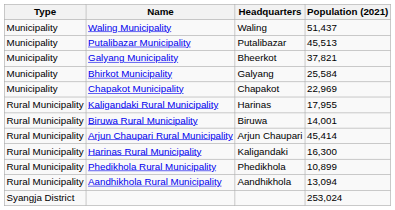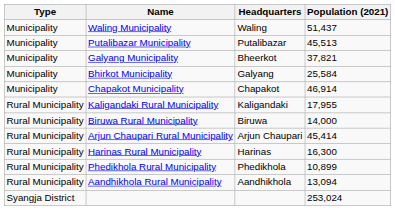 <table class="wikitable">
 <tr>
 <th>Type</th>
 <th>Name</th>
 <th>Headquarters</th>
 <th>Population (2021)</th>
 </tr>
 <tr>
 <td>Municipality</td>
 <td><a href='#'>Waling Municipality</a></td>
 <td>Waling</td>
 <td>51,437</td>
 </tr>
 <tr>
 <td>Municipality</td>
 <td><a href='#'>Putalibazar Municipality</a></td>
 <td>Putalibazar</td>
 <td>45,513</td>
 </tr>
 <tr>
 <td>Municipality</td>
 <td><a href='#'>Galyang Municipality</a></td>
 <td>Bheerkot</td>
 <td>37,821</td>
 </tr>
 <tr>
 <td>Municipality</td>
 <td><a href='#'>Bhirkot Municipality</a></td>
 <td>Galyang</td>
 <td>25,584</td>
 </tr>
 <tr>
 <td>Municipality</td>
 <td><a href='#'>Chapakot Municipality</a></td>
 <td>Chapakot</td>
-<td>22,969</td>
+<td>46,914</td>
 </tr>
 <tr>
 <td>Rural Municipality</td>
 <td><a href='#'>Kaligandaki Rural Municipality</a></td>
-<td>Harinas</td>
+<td>Kaligandaki</td>
 <td>17,955</td>
 </tr>
 <tr>
 <td>Rural Municipality</td>
 <td><a href='#'>Biruwa Rural Municipality</a></td>
 <td>Biruwa</td>
-<td>14,001</td>
+<td>14,000</td>
 </tr>
 <tr>
 <td>Rural Municipality</td>
 <td><a href='#'>Arjun Chaupari Rural Municipality</a></td>
 <td>Arjun Chaupari</td>
 <td>45,414</td>
 </tr>
 <tr>
 <td>Rural Municipality</td>
 <td><a href='#'>Harinas Rural Municipality</a></td>
-<td>Kaligandaki</td>
+<td>Harinas</td>
 <td>16,300</td>
 </tr>
 <tr>
 <td>Rural Municipality</td>
 <td><a href='#'>Phedikhola Rural Municipality</a></td>
 <td>Phedikhola</td>
 <td>10,899</td>
 </tr>
 <tr>
 <td>Rural Municipality</td>
 <td><a href='#'>Aandhikhola Rural Municipality</a></td>
 <td>Aandhikhola</td>
 <td>13,094</td>
 </tr>
 <tr>
 <td>Syangja District</td>
 <td></td>
 <td></td>
 <td>253,024</td>
 </tr>
 </table>
